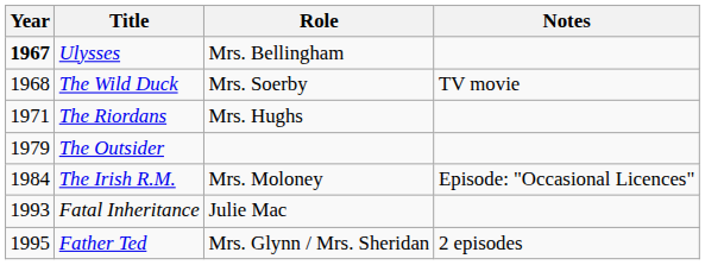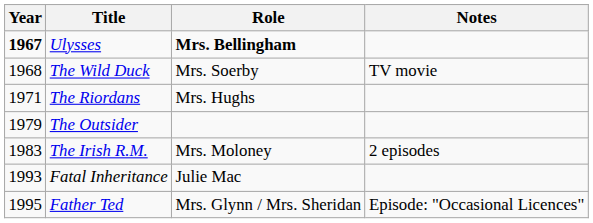 <table class="wikitable">
 <tr>
 <th>Year</th>
 <th>Title</th>
 <th>Role</th>
 <th>Notes</th>
 </tr>
 <tr>
 <td><strong>1967</strong></td>
 <td><em><a href='#'>Ulysses</a></em></td>
-<td>Mrs. Bellingham</td>
+<td><strong>Mrs. Bellingham</strong></td>
 <td></td>
 </tr>
 <tr>
 <td>1968</td>
 <td><em><a href='#'>The Wild Duck</a></em></td>
 <td>Mrs. Soerby</td>
 <td>TV movie</td>
 </tr>
 <tr>
 <td>1971</td>
 <td><em><a href='#'>The Riordans</a></em></td>
 <td>Mrs. Hughs</td>
 <td></td>
 </tr>
 <tr>
 <td>1979</td>
 <td><em><a href='#'>The Outsider</a></em></td>
 <td></td>
 <td></td>
 </tr>
 <tr>
-<td>1984</td>
+<td>1983</td>
 <td><em><a href='#'>The Irish R.M.</a></em></td>
 <td>Mrs. Moloney</td>
-<td>Episode: "Occasional Licences"</td>
+<td>2 episodes</td>
 </tr>
 <tr>
 <td>1993</td>
 <td><em>Fatal Inheritance</em></td>
 <td>Julie Mac</td>
 <td></td>
 </tr>
 <tr>
 <td>1995</td>
 <td><em><a href='#'>Father Ted</a></em></td>
 <td>Mrs. Glynn / Mrs. Sheridan</td>
-<td>2 episodes</td>
+<td>Episode: "Occasional Licences"</td>
 </tr>
 </table>
